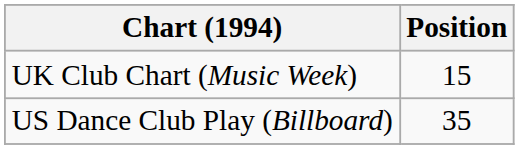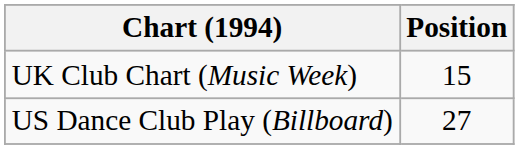 <table class="wikitable">
 <tr>
 <th>Chart (1994)</th>
 <th>Position</th>
 </tr>
 <tr>
 <td>UK Club Chart (<em>Music Week</em>)</td>
 <td align="center">15</td>
 </tr>
 <tr>
 <td>US Dance Club Play (<em>Billboard</em>)</td>
-<td align="center">35</td>
+<td align="center">27</td>
 </tr>
 </table>
